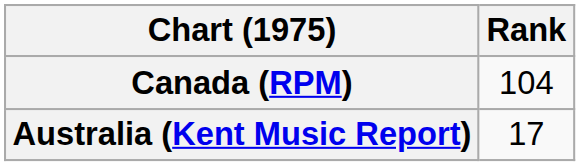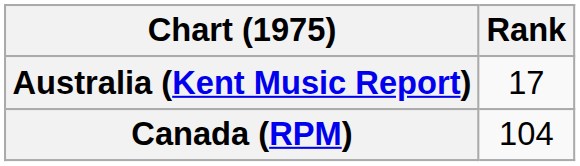 <table class="wikitable sortable plainrowheaders" style="text-align:center">
 <tr>
 <th>Chart (1975)</th>
 <th>Rank</th>
 </tr>
 <tr>
+<th scope="row">Australia (<a href='#'>Kent Music Report</a>)</th>
+<td>17</td>
+</tr>
+<tr>
 <th scope="row">Canada (<a href='#'>RPM</a>)</th>
 <td>104</td>
 </tr>
-<tr>
-<th scope="row">Australia (<a href='#'>Kent Music Report</a>)</th>
-<td>17</td>
-</tr>
 </table>
